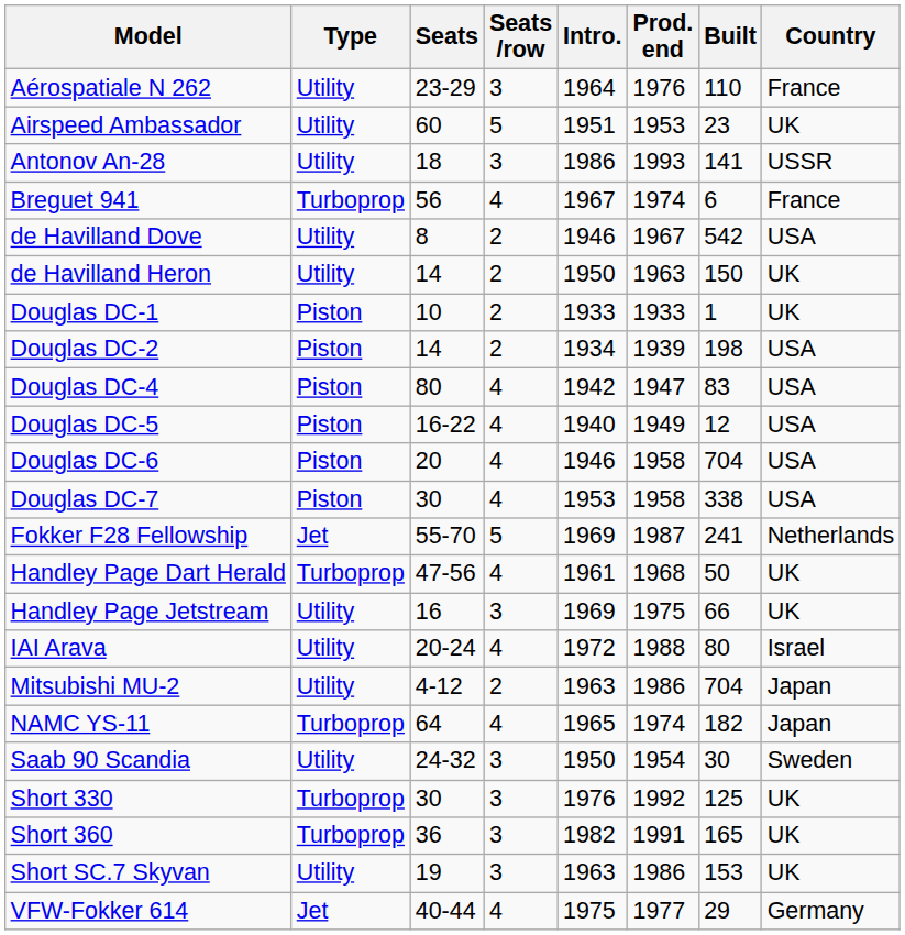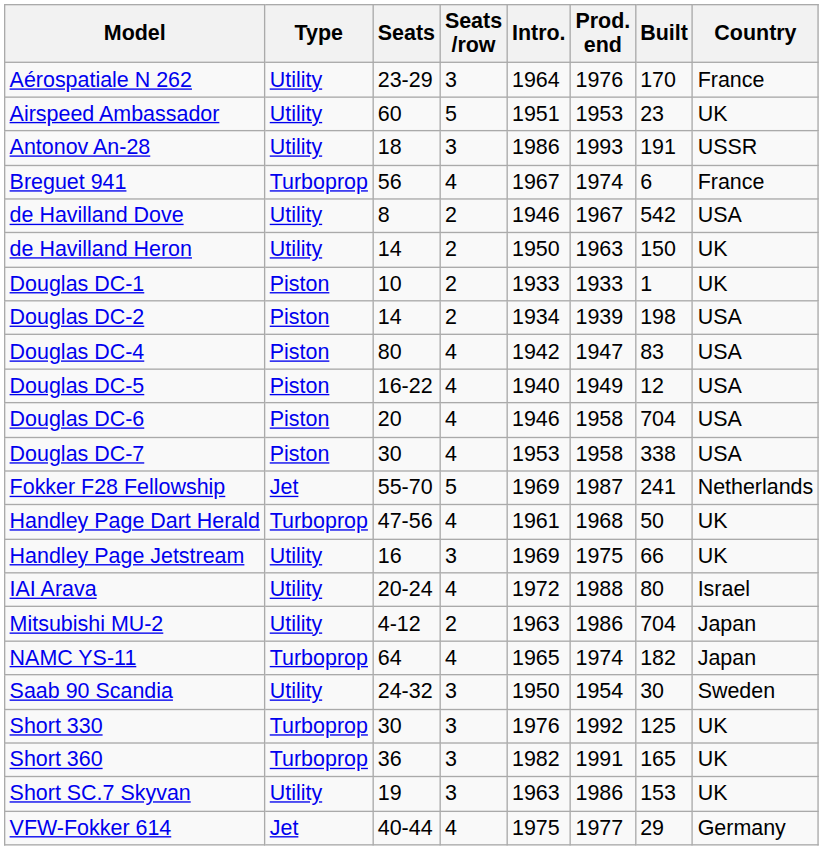 <table class="wikitable sortable">
 <tr>
 <th>Model</th>
 <th>Type</th>
 <th data-sort-type="number">Seats</th>
 <th data-sort-type="number">Seats<br>/row</th>
 <th data-sort-type="number">Intro.</th>
 <th data-sort-type="number">Prod.<br>end</th>
 <th data-sort-type="number">Built</th>
 <th>Country</th>
 </tr>
 <tr>
 <td><a href='#'>Aérospatiale N 262</a></td>
 <td><a href='#'>Utility</a></td>
 <td>23-29</td>
 <td>3</td>
 <td>1964</td>
 <td>1976</td>
-<td>110</td>
+<td>170</td>
 <td>France</td>
 </tr>
 <tr>
 <td><a href='#'>Airspeed Ambassador</a></td>
 <td><a href='#'>Utility</a></td>
 <td>60</td>
 <td>5</td>
 <td>1951</td>
 <td>1953</td>
 <td>23</td>
 <td>UK</td>
 </tr>
 <tr>
 <td><a href='#'>Antonov An-28</a></td>
 <td><a href='#'>Utility</a></td>
 <td>18</td>
 <td>3</td>
 <td>1986</td>
 <td>1993</td>
-<td>141</td>
+<td>191</td>
 <td>USSR</td>
 </tr>
 <tr>
 <td><a href='#'>Breguet 941</a></td>
 <td><a href='#'>Turboprop</a></td>
 <td>56</td>
 <td>4</td>
 <td>1967</td>
 <td>1974</td>
 <td>6</td>
 <td>France</td>
 </tr>
 <tr>
 <td><a href='#'>de Havilland Dove</a></td>
 <td><a href='#'>Utility</a></td>
 <td>8</td>
 <td>2</td>
 <td>1946</td>
 <td>1967</td>
 <td>542</td>
 <td>USA</td>
 </tr>
 <tr>
 <td><a href='#'>de Havilland Heron</a></td>
 <td><a href='#'>Utility</a></td>
 <td>14</td>
 <td>2</td>
 <td>1950</td>
 <td>1963</td>
 <td>150</td>
 <td>UK</td>
 </tr>
 <tr>
 <td><a href='#'>Douglas DC-1</a></td>
 <td><a href='#'>Piston</a></td>
 <td>10</td>
 <td>2</td>
 <td>1933</td>
 <td>1933</td>
 <td>1</td>
 <td>UK</td>
 </tr>
 <tr>
 <td><a href='#'>Douglas DC-2</a></td>
 <td><a href='#'>Piston</a></td>
 <td>14</td>
 <td>2</td>
 <td>1934</td>
 <td>1939</td>
 <td>198</td>
 <td>USA</td>
 </tr>
 <tr>
 <td><a href='#'>Douglas DC-4</a></td>
 <td><a href='#'>Piston</a></td>
 <td>80</td>
 <td>4</td>
 <td>1942</td>
 <td>1947</td>
 <td>83</td>
 <td>USA</td>
 </tr>
 <tr>
 <td><a href='#'>Douglas DC-5</a></td>
 <td><a href='#'>Piston</a></td>
 <td>16-22</td>
 <td>4</td>
 <td>1940</td>
 <td>1949</td>
 <td>12</td>
 <td>USA</td>
 </tr>
 <tr>
 <td><a href='#'>Douglas DC-6</a></td>
 <td><a href='#'>Piston</a></td>
 <td>20</td>
 <td>4</td>
 <td>1946</td>
 <td>1958</td>
 <td>704</td>
 <td>USA</td>
 </tr>
 <tr>
 <td><a href='#'>Douglas DC-7</a></td>
 <td><a href='#'>Piston</a></td>
 <td>30</td>
 <td>4</td>
 <td>1953</td>
 <td>1958</td>
 <td>338</td>
 <td>USA</td>
 </tr>
 <tr>
 <td><a href='#'>Fokker F28 Fellowship</a></td>
 <td><a href='#'>Jet</a></td>
 <td>55-70</td>
 <td>5</td>
 <td>1969</td>
 <td>1987</td>
 <td>241</td>
 <td>Netherlands</td>
 </tr>
 <tr>
 <td><a href='#'>Handley Page Dart Herald</a></td>
 <td><a href='#'>Turboprop</a></td>
 <td>47-56</td>
 <td>4</td>
 <td>1961</td>
 <td>1968</td>
 <td>50</td>
 <td>UK</td>
 </tr>
 <tr>
 <td><a href='#'>Handley Page Jetstream</a></td>
 <td><a href='#'>Utility</a></td>
 <td>16</td>
 <td>3</td>
 <td>1969</td>
 <td>1975</td>
 <td>66</td>
 <td>UK</td>
 </tr>
 <tr>
 <td><a href='#'>IAI Arava</a></td>
 <td><a href='#'>Utility</a></td>
 <td>20-24</td>
 <td>4</td>
 <td>1972</td>
 <td>1988</td>
 <td>80</td>
 <td>Israel</td>
 </tr>
 <tr>
 <td><a href='#'>Mitsubishi MU-2</a></td>
 <td><a href='#'>Utility</a></td>
 <td>4-12</td>
 <td>2</td>
 <td>1963</td>
 <td>1986</td>
 <td>704</td>
 <td>Japan</td>
 </tr>
 <tr>
 <td><a href='#'>NAMC YS-11</a></td>
 <td><a href='#'>Turboprop</a></td>
 <td>64</td>
 <td>4</td>
 <td>1965</td>
 <td>1974</td>
 <td>182</td>
 <td>Japan</td>
 </tr>
 <tr>
 <td><a href='#'>Saab 90 Scandia</a></td>
 <td><a href='#'>Utility</a></td>
 <td>24-32</td>
 <td>3</td>
 <td>1950</td>
 <td>1954</td>
 <td>30</td>
 <td>Sweden</td>
 </tr>
 <tr>
 <td><a href='#'>Short 330</a></td>
 <td><a href='#'>Turboprop</a></td>
 <td>30</td>
 <td>3</td>
 <td>1976</td>
 <td>1992</td>
 <td>125</td>
 <td>UK</td>
 </tr>
 <tr>
 <td><a href='#'>Short 360</a></td>
 <td><a href='#'>Turboprop</a></td>
 <td>36</td>
 <td>3</td>
 <td>1982</td>
 <td>1991</td>
 <td>165</td>
 <td>UK</td>
 </tr>
 <tr>
 <td><a href='#'>Short SC.7 Skyvan</a></td>
 <td><a href='#'>Utility</a></td>
 <td>19</td>
 <td>3</td>
 <td>1963</td>
 <td>1986</td>
 <td>153</td>
 <td>UK</td>
 </tr>
 <tr>
 <td><a href='#'>VFW-Fokker 614</a></td>
 <td><a href='#'>Jet</a></td>
 <td>40-44</td>
 <td>4</td>
 <td>1975</td>
 <td>1977</td>
 <td>29</td>
 <td>Germany</td>
 </tr>
 </table>
